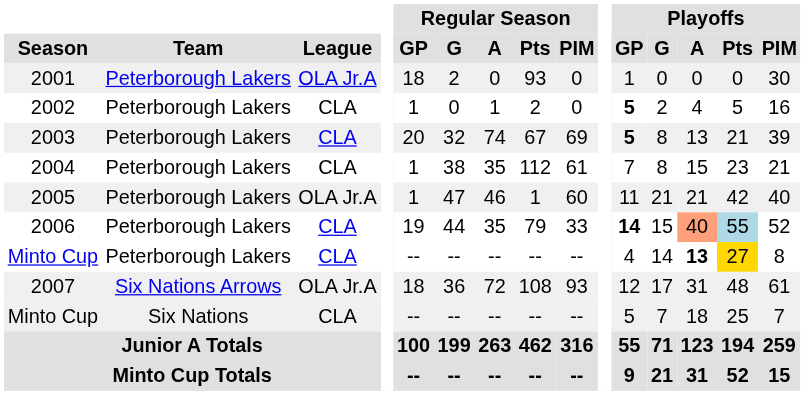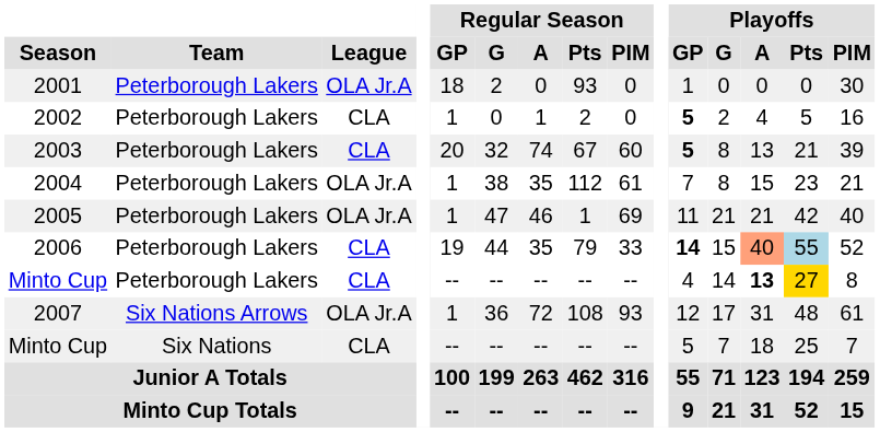 <table BORDER="0" CELLPADDING="3" CELLSPACING="0">
 <tr ALIGN="center" bgcolor="#e0e0e0">
 <th colspan="3" bgcolor="#ffffff"> </th>
 <th rowspan="99" bgcolor="#ffffff"> </th>
 <th colspan="5">Regular Season</th>
 <th rowspan="99" bgcolor="#ffffff"> </th>
 <th colspan="5">Playoffs</th>
 </tr>
 <tr ALIGN="center" bgcolor="#e0e0e0">
 <th>Season</th>
 <th>Team</th>
 <th>League</th>
 <th>GP</th>
 <th>G</th>
 <th>A</th>
 <th>Pts</th>
 <th>PIM</th>
 <th>GP</th>
 <th>G</th>
 <th>A</th>
 <th>Pts</th>
 <th>PIM</th>
 </tr>
 <tr ALIGN="center" bgcolor="#f0f0f0">
 <td>2001</td>
 <td><a href='#'>Peterborough Lakers</a></td>
 <td><a href='#'>OLA Jr.A</a></td>
 <td>18</td>
 <td>2</td>
 <td>0</td>
 <td>93</td>
 <td>0</td>
 <td>1</td>
 <td>0</td>
 <td>0</td>
 <td>0</td>
 <td>30</td>
 </tr>
 <tr ALIGN="center">
 <td>2002</td>
 <td>Peterborough Lakers</td>
 <td>CLA</td>
 <td>1</td>
 <td>0</td>
 <td>1</td>
 <td>2</td>
 <td>0</td>
 <td><strong>5</strong></td>
 <td>2</td>
 <td>4</td>
 <td>5</td>
 <td>16</td>
 </tr>
 <tr ALIGN="center" bgcolor="#f0f0f0">
 <td>2003</td>
 <td>Peterborough Lakers</td>
 <td><a href='#'>CLA</a></td>
 <td>20</td>
 <td>32</td>
 <td>74</td>
 <td>67</td>
-<td>69</td>
+<td>60</td>
 <td><strong>5</strong></td>
 <td>8</td>
 <td>13</td>
 <td>21</td>
 <td>39</td>
 </tr>
 <tr ALIGN="center">
 <td>2004</td>
 <td>Peterborough Lakers</td>
-<td>CLA</td>
+<td>OLA Jr.A</td>
 <td>1</td>
 <td>38</td>
 <td>35</td>
 <td>112</td>
 <td>61</td>
 <td>7</td>
 <td>8</td>
 <td>15</td>
 <td>23</td>
 <td>21</td>
 </tr>
 <tr ALIGN="center" bgcolor="#f0f0f0">
 <td>2005</td>
 <td>Peterborough Lakers</td>
 <td>OLA Jr.A</td>
 <td>1</td>
 <td>47</td>
 <td>46</td>
 <td>1</td>
-<td>60</td>
+<td>69</td>
 <td>11</td>
 <td>21</td>
 <td>21</td>
 <td>42</td>
 <td>40</td>
 </tr>
 <tr ALIGN="center">
 <td>2006</td>
 <td>Peterborough Lakers</td>
 <td><a href='#'>CLA</a></td>
 <td>19</td>
 <td>44</td>
 <td>35</td>
 <td>79</td>
 <td>33</td>
 <td><strong>14</strong></td>
 <td>15</td>
 <td style="background: lightsalmon;">40</td>
 <td style="background: lightblue;">55</td>
 <td>52</td>
 </tr>
 <tr ALIGN="center">
 <td><a href='#'>Minto Cup</a></td>
 <td>Peterborough Lakers</td>
 <td><a href='#'>CLA</a></td>
 <td>--</td>
 <td>--</td>
 <td>--</td>
 <td>--</td>
 <td>--</td>
 <td>4</td>
 <td>14</td>
 <td><strong>13</strong></td>
 <td style="background: gold;">27</td>
 <td>8</td>
 </tr>
 <tr ALIGN="center" bgcolor="#f0f0f0">
 <td>2007</td>
 <td><a href='#'>Six Nations Arrows</a></td>
 <td>OLA Jr.A</td>
-<td>18</td>
+<td>1</td>
 <td>36</td>
 <td>72</td>
 <td>108</td>
 <td>93</td>
 <td>12</td>
 <td>17</td>
 <td>31</td>
 <td>48</td>
 <td>61</td>
 </tr>
 <tr ALIGN="center" bgcolor="#f0f0f0">
 <td>Minto Cup</td>
 <td>Six Nations</td>
 <td>CLA</td>
 <td>--</td>
 <td>--</td>
 <td>--</td>
 <td>--</td>
 <td>--</td>
 <td>5</td>
 <td>7</td>
 <td>18</td>
 <td>25</td>
 <td>7</td>
 </tr>
 <tr ALIGN="center" bgcolor="#e0e0e0">
 <th colspan="3">Junior A Totals</th>
 <th>100</th>
 <th>199</th>
 <th>263</th>
 <th>462</th>
 <th>316</th>
 <th>55</th>
 <th>71</th>
 <th>123</th>
 <th>194</th>
 <th>259</th>
 </tr>
 <tr ALIGN="center" bgcolor="#e0e0e0">
 <th colspan="3">Minto Cup Totals</th>
 <th>--</th>
 <th>--</th>
 <th>--</th>
 <th>--</th>
 <th>--</th>
 <th>9</th>
 <th>21</th>
 <th>31</th>
 <th>52</th>
 <th>15</th>
 </tr>
 </table>
